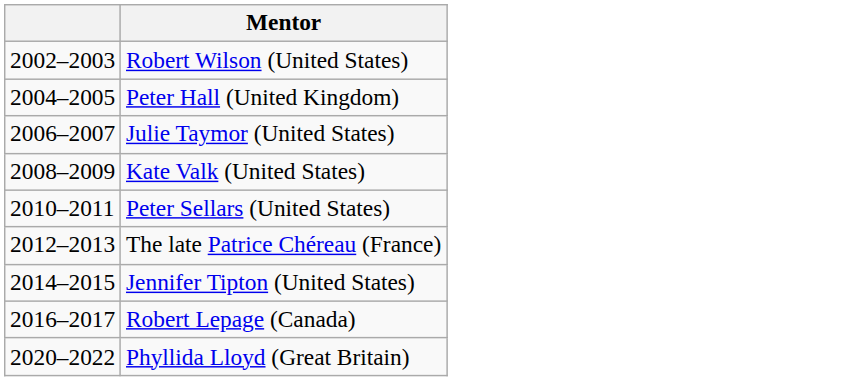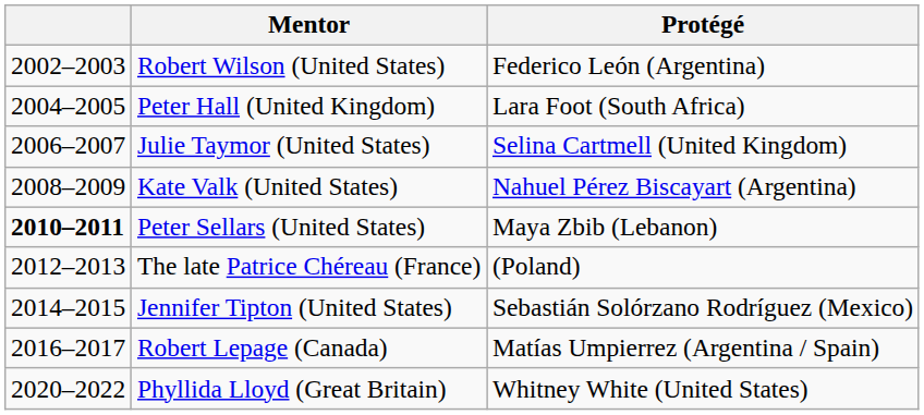 <table class="wikitable">
 <tr>
 <th> </th>
 <th>Mentor</th>
+<th>Protégé</th>
 </tr>
 <tr>
 <td>2002–2003</td>
 <td><a href='#'>Robert Wilson</a> (United States)</td>
+<td>Federico León (Argentina)</td>
 </tr>
 <tr>
 <td>2004–2005</td>
 <td><a href='#'>Peter Hall</a> (United Kingdom)</td>
+<td>Lara Foot (South Africa)</td>
 </tr>
 <tr>
 <td>2006–2007</td>
 <td><a href='#'>Julie Taymor</a> (United States)</td>
+<td><a href='#'>Selina Cartmell</a> (United Kingdom)</td>
 </tr>
 <tr>
 <td>2008–2009</td>
 <td><a href='#'>Kate Valk</a> (United States)</td>
+<td><a href='#'>Nahuel Pérez Biscayart</a> (Argentina)</td>
 </tr>
 <tr>
-<td>2010–2011</td>
+<td><strong>2010–2011</strong></td>
 <td><a href='#'>Peter Sellars</a> (United States)</td>
+<td>Maya Zbib (Lebanon)</td>
 </tr>
 <tr>
 <td>2012–2013</td>
 <td>The late <a href='#'>Patrice Chéreau</a> (France)</td>
+<td> (Poland)</td>
 </tr>
 <tr>
 <td>2014–2015</td>
 <td><a href='#'>Jennifer Tipton</a> (United States)</td>
+<td>Sebastián Solórzano Rodríguez (Mexico)</td>
 </tr>
 <tr>
 <td>2016–2017</td>
 <td><a href='#'>Robert Lepage</a> (Canada)</td>
+<td>Matías Umpierrez (Argentina / Spain)</td>
 </tr>
 <tr>
 <td>2020–2022</td>
 <td><a href='#'>Phyllida Lloyd</a> (Great Britain)</td>
+<td>Whitney White (United States)</td>
 </tr>
 </table>
